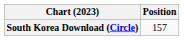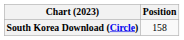 <table class="wikitable plainrowheaders" style="text-align:center">
 <tr>
 <th scope="col">Chart (2023)</th>
 <th scope="col">Position</th>
 </tr>
 <tr>
 <th scope="row">South Korea Download (<a href='#'>Circle</a>)</th>
-<td>157</td>
+<td>158</td>
 </tr>
 </table>
